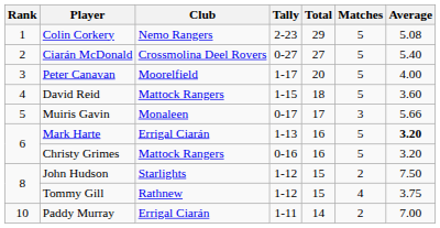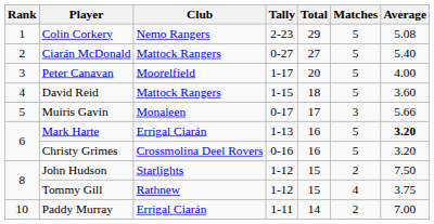 <table class="wikitable">
 <tr>
 <th>Rank</th>
 <th>Player</th>
 <th>Club</th>
 <th>Tally</th>
 <th>Total</th>
 <th>Matches</th>
 <th>Average</th>
 </tr>
 <tr>
 <td rowspan="1" style="text-align:center;">1</td>
 <td><a href='#'>Colin Corkery</a></td>
 <td><a href='#'>Nemo Rangers</a></td>
 <td align=center>2-23</td>
 <td align=center>29</td>
 <td align=center>5</td>
 <td align=center>5.08</td>
 </tr>
 <tr>
 <td rowspan="1" style="text-align:center;">2</td>
 <td><a href='#'>Ciarán McDonald</a></td>
-<td><a href='#'>Crossmolina Deel Rovers</a></td>
+<td><a href='#'>Mattock Rangers</a></td>
 <td align=center>0-27</td>
 <td align=center>27</td>
 <td align=center>5</td>
 <td align=center>5.40</td>
 </tr>
 <tr>
 <td rowspan="1" style="text-align:center;">3</td>
 <td><a href='#'>Peter Canavan</a></td>
 <td><a href='#'>Moorelfield</a></td>
 <td align=center>1-17</td>
 <td align=center>20</td>
 <td align=center>5</td>
 <td align=center>4.00</td>
 </tr>
 <tr>
 <td rowspan="1" style="text-align:center;">4</td>
 <td>David Reid</td>
 <td><a href='#'>Mattock Rangers</a></td>
 <td align=center>1-15</td>
 <td align=center>18</td>
 <td align=center>5</td>
 <td align=center>3.60</td>
 </tr>
 <tr>
 <td rowspan="1" style="text-align:center;">5</td>
 <td>Muiris Gavin</td>
 <td><a href='#'>Monaleen</a></td>
 <td align=center>0-17</td>
 <td align=center>17</td>
 <td align=center>3</td>
 <td align=center>5.66</td>
 </tr>
 <tr>
 <td rowspan="2" style="text-align:center;">6</td>
 <td><a href='#'>Mark Harte</a></td>
 <td><a href='#'>Errigal Ciarán</a></td>
 <td align=center>1-13</td>
 <td align=center>16</td>
 <td align=center>5</td>
 <td align=center><strong>3.20</strong></td>
 </tr>
 <tr>
 <td>Christy Grimes</td>
-<td><a href='#'>Mattock Rangers</a></td>
+<td><a href='#'>Crossmolina Deel Rovers</a></td>
 <td align=center>0-16</td>
 <td align=center>16</td>
 <td align=center>5</td>
 <td align=center>3.20</td>
 </tr>
 <tr>
 <td rowspan="2" style="text-align:center;">8</td>
 <td>John Hudson</td>
 <td><a href='#'>Starlights</a></td>
 <td align=center>1-12</td>
 <td align=center>15</td>
 <td align=center>2</td>
 <td align=center>7.50</td>
 </tr>
 <tr>
 <td>Tommy Gill</td>
 <td><a href='#'>Rathnew</a></td>
 <td align=center>1-12</td>
 <td align=center>15</td>
 <td align=center>4</td>
 <td align=center>3.75</td>
 </tr>
 <tr>
 <td rowspan="1" style="text-align:center;">10</td>
 <td>Paddy Murray</td>
 <td><a href='#'>Errigal Ciarán</a></td>
 <td align=center>1-11</td>
 <td align=center>14</td>
 <td align=center>2</td>
 <td align=center>7.00</td>
 </tr>
 </table>
